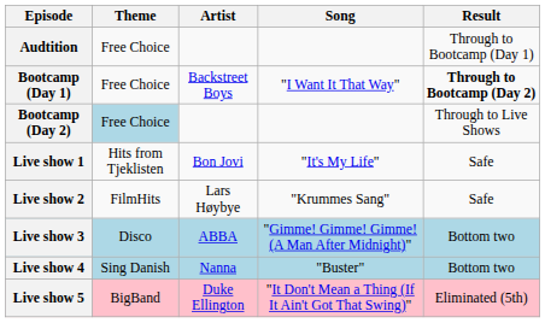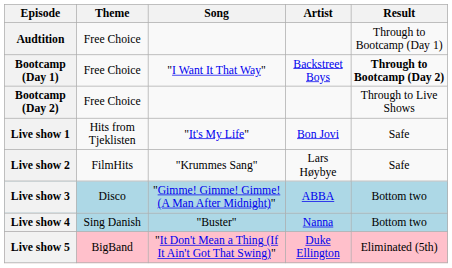 <table class="wikitable" style="text-align:center;">
 <tr>
 <th scope="col">Episode</th>
 <th scope="col">Theme</th>
+<th scope="col">Song</th>
 <th scope="col">Artist</th>
-<th scope="col">Song</th>
 <th scope="col">Result</th>
 </tr>
 <tr>
 <th scope="row">Audtition</th>
 <td>Free Choice</td>
 <td></td>
 <td></td>
 <td>Through to Bootcamp (Day 1)</td>
 </tr>
 <tr>
 <th scope="row">Bootcamp (Day 1)</th>
 <td>Free Choice</td>
+<td>"<a href='#'>I Want It That Way</a>"</td>
 <td><a href='#'>Backstreet Boys</a></td>
-<td>"<a href='#'>I Want It That Way</a>"</td>
 <td><strong>Through to Bootcamp (Day 2)</strong></td>
 </tr>
 <tr>
 <th scope="row">Bootcamp (Day 2)</th>
-<td style="background: lightblue;">Free Choice</td>
+<td>Free Choice</td>
 <td></td>
 <td></td>
 <td>Through to Live Shows</td>
 </tr>
 <tr>
 <th scope="row">Live show 1</th>
 <td>Hits from Tjeklisten</td>
+<td>"<a href='#'>It's My Life</a>"</td>
 <td><a href='#'>Bon Jovi</a></td>
-<td>"<a href='#'>It's My Life</a>"</td>
 <td>Safe</td>
 </tr>
 <tr>
 <th scope="row">Live show 2</th>
 <td>FilmHits</td>
+<td>"Krummes Sang"</td>
 <td>Lars Høybye</td>
-<td>"Krummes Sang"</td>
 <td>Safe</td>
 </tr>
 <tr bgcolor=lightblue>
 <th scope="row">Live show 3</th>
 <td>Disco</td>
+<td>"<a href='#'>Gimme! Gimme! Gimme! (A Man After Midnight)</a>"</td>
 <td><a href='#'>ABBA</a></td>
-<td>"<a href='#'>Gimme! Gimme! Gimme! (A Man After Midnight)</a>"</td>
 <td>Bottom two</td>
 </tr>
 <tr bgcolor=lightblue>
 <th scope="row">Live show 4</th>
 <td>Sing Danish</td>
+<td>"Buster"</td>
 <td><a href='#'>Nanna</a></td>
-<td>"Buster"</td>
 <td>Bottom two</td>
 </tr>
 <tr bgcolor=pink>
 <th scope="row">Live show 5</th>
 <td>BigBand</td>
+<td>"<a href='#'>It Don't Mean a Thing (If It Ain't Got That Swing)</a>"</td>
 <td><a href='#'>Duke Ellington</a></td>
-<td>"<a href='#'>It Don't Mean a Thing (If It Ain't Got That Swing)</a>"</td>
 <td>Eliminated (5th)</td>
 </tr>
 </table>
